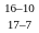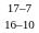 <table style="text-align:center">
 <tr>
 <th width=200></th>
 <th width=100></th>
 <th width=200></th>
 </tr>
 <tr>
 <td align=right><strong></strong></td>
-<td>16–10</td>
+<td>17–7</td>
 <td align=left></td>
 </tr>
 <tr>
 <td align=right><strong></strong></td>
-<td>17–7</td>
+<td>16–10</td>
 <td align=left></td>
 </tr>
 </table>
